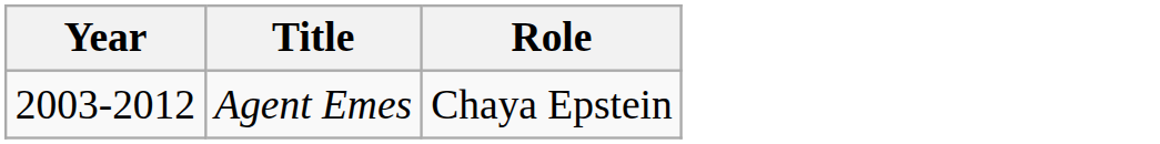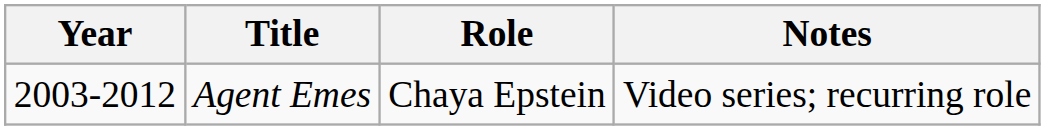 <table class="wikitable">
 <tr>
 <th>Year</th>
 <th>Title</th>
 <th>Role</th>
+<th>Notes</th>
 </tr>
 <tr>
 <td>2003-2012</td>
 <td><em>Agent Emes</em></td>
 <td>Chaya Epstein</td>
+<td>Video series; recurring role</td>
 </tr>
 </table>
